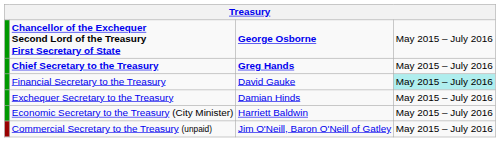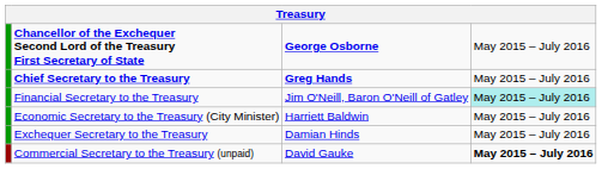 <table class="wikitable">
 <tr>
 <th colspan=4><a href='#'>Treasury</a></th>
 </tr>
 <tr>
 <td style="width:1px; background:#090;"></td>
 <td><strong><a href='#'>Chancellor of the Exchequer</a></strong><br><strong>Second Lord of the Treasury</strong><br><strong><a href='#'>First Secretary of State</a></strong></td>
 <td><strong><a href='#'>George Osborne</a></strong></td>
 <td>May 2015 – July 2016</td>
 </tr>
 <tr>
 <td style="width:1px; background:#090;"></td>
 <td><strong><a href='#'>Chief Secretary to the Treasury</a></strong></td>
 <td><strong><a href='#'>Greg Hands</a></strong></td>
 <td>May 2015 – July 2016</td>
 </tr>
 <tr>
 <td style="width:1px; background:#090;"></td>
 <td><a href='#'>Financial Secretary to the Treasury</a></td>
-<td><a href='#'>David Gauke</a></td>
+<td><a href='#'>Jim O'Neill, Baron O'Neill of Gatley</a></td>
 <td style="background: paleturquoise;">May 2015 – July 2016</td>
+</tr>
+<tr>
+<td style="width:1px; background:#090;"></td>
+<td><a href='#'>Economic Secretary to the Treasury</a> (City Minister)</td>
+<td><a href='#'>Harriett Baldwin</a></td>
+<td>May 2015 – July 2016</td>
 </tr>
 <tr>
 <td style="width:1px; background:#090;"></td>
 <td><a href='#'>Exchequer Secretary to the Treasury</a></td>
 <td><a href='#'>Damian Hinds</a></td>
 <td>May 2015 – July 2016</td>
 </tr>
 <tr>
-<td style="width:1px; background:#090;"></td>
-<td><a href='#'>Economic Secretary to the Treasury</a> (City Minister)</td>
-<td><a href='#'>Harriett Baldwin</a></td>
-<td>May 2015 – July 2016</td>
-</tr>
-<tr>
 <td style="width:1px; background:#900;"></td>
 <td><a href='#'>Commercial Secretary to the Treasury</a> <small>(unpaid)</small></td>
-<td><a href='#'>Jim O'Neill, Baron O'Neill of Gatley</a></td>
-<td>May 2015 – July 2016</td>
+<td><a href='#'>David Gauke</a></td>
+<td><strong>May 2015 – July 2016</strong></td>
 </tr>
 </table>
